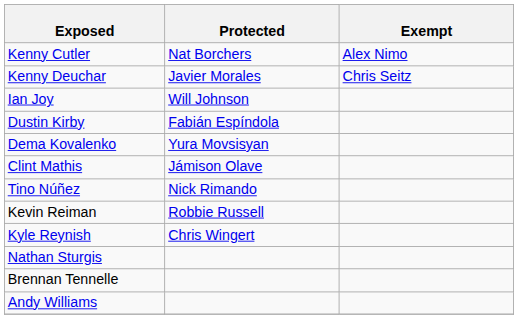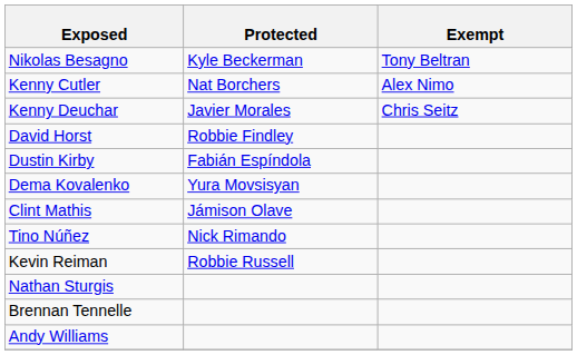 <table class="wikitable">
 <tr>
 <th style="width:23%"><br>Exposed</th>
 <th style="width:25%"><br>Protected</th>
 <th style="width:25%"><br>Exempt</th>
+</tr>
+<tr>
+<td><a href='#'>Nikolas Besagno</a></td>
+<td><a href='#'>Kyle Beckerman</a></td>
+<td><a href='#'>Tony Beltran</a></td>
 </tr>
 <tr>
 <td><a href='#'>Kenny Cutler</a></td>
 <td><a href='#'>Nat Borchers</a></td>
 <td><a href='#'>Alex Nimo</a></td>
 </tr>
 <tr>
 <td><a href='#'>Kenny Deuchar</a></td>
 <td><a href='#'>Javier Morales</a></td>
 <td><a href='#'>Chris Seitz</a></td>
 </tr>
 <tr>
-<td><a href='#'>Ian Joy</a></td>
-<td><a href='#'>Will Johnson</a></td>
+<td><a href='#'>David Horst</a></td>
+<td><a href='#'>Robbie Findley</a></td>
 <td></td>
 </tr>
 <tr>
 <td><a href='#'>Dustin Kirby</a></td>
 <td><a href='#'>Fabián Espíndola</a></td>
 <td></td>
 </tr>
 <tr>
 <td><a href='#'>Dema Kovalenko</a></td>
 <td><a href='#'>Yura Movsisyan</a></td>
 <td></td>
 </tr>
 <tr>
 <td><a href='#'>Clint Mathis</a></td>
 <td><a href='#'>Jámison Olave</a></td>
 <td></td>
 </tr>
 <tr>
 <td><a href='#'>Tino Núñez</a></td>
 <td><a href='#'>Nick Rimando</a></td>
 <td></td>
 </tr>
 <tr>
 <td>Kevin Reiman</td>
 <td><a href='#'>Robbie Russell</a></td>
 <td></td>
 </tr>
 <tr>
-<td><a href='#'>Kyle Reynish</a></td>
-<td><a href='#'>Chris Wingert</a></td>
-<td></td>
-</tr>
-<tr>
 <td><a href='#'>Nathan Sturgis</a></td>
 <td></td>
 <td></td>
 </tr>
 <tr>
 <td>Brennan Tennelle</td>
 <td></td>
 <td></td>
 </tr>
 <tr>
 <td><a href='#'>Andy Williams</a></td>
 <td></td>
 <td></td>
 </tr>
 <tr>
 </tr>
 </table>
